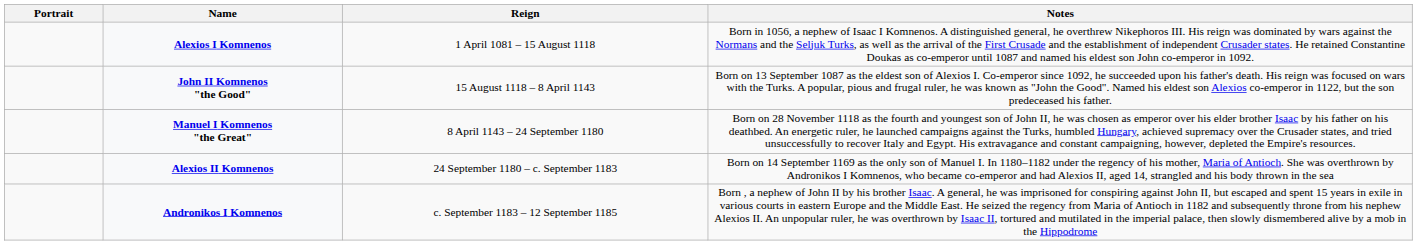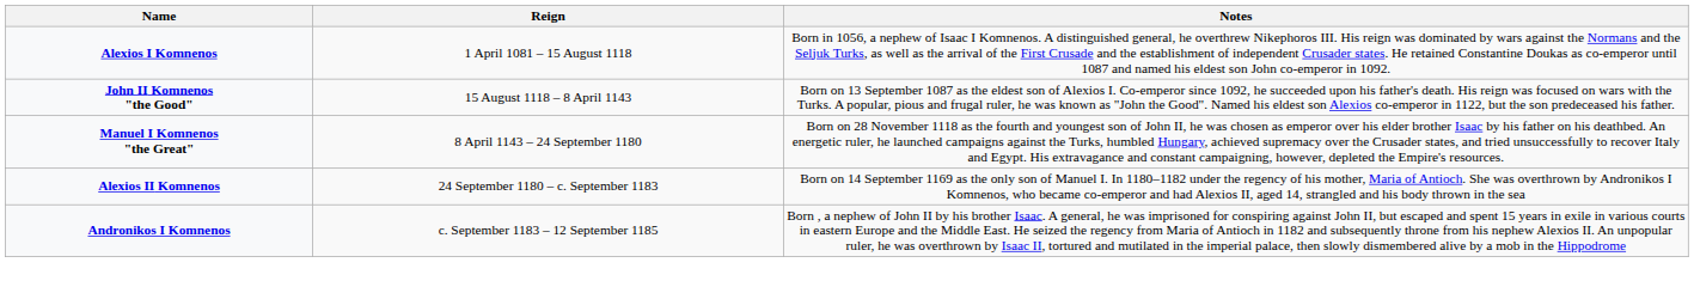 <table class="wikitable plainrowheaders" style="width:100%; text-align:center">
 <tr>
-<th scope=col width="7%">Portrait</th>
 <th scope=col width="17%">Name</th>
 <th scope=col width="26%">Reign</th>
 <th scope=col width="50%">Notes</th>
 </tr>
 <tr>
-<td></td>
 <th scope=row style="text-align:center; background:#F8F9FA"><a href='#'><strong>Alexios I</strong> Komnenos</a><br></th>
 <td>1 April 1081 – 15 August 1118<br></td>
 <td>Born in 1056, a nephew of Isaac I Komnenos. A distinguished general, he overthrew Nikephoros III. His reign was dominated by wars against the <a href='#'>Normans</a> and the <a href='#'>Seljuk Turks</a>, as well as the arrival of the <a href='#'>First Crusade</a> and the establishment of independent <a href='#'>Crusader states</a>. He retained Constantine Doukas as co-emperor until 1087 and named his eldest son John co-emperor in 1092.</td>
 </tr>
 <tr>
-<td></td>
 <th scope=row style="text-align:center; background:#F8F9FA"><a href='#'><strong>John II</strong> Komnenos</a><br>"the Good"<br></th>
 <td>15 August 1118 – 8 April 1143<br></td>
 <td>Born on 13 September 1087 as the eldest son of Alexios I. Co-emperor since 1092, he succeeded upon his father's death. His reign was focused on wars with the Turks. A popular, pious and frugal ruler, he was known as "John the Good". Named his eldest son <a href='#'>Alexios</a> co-emperor in 1122, but the son predeceased his father.</td>
 </tr>
 <tr>
-<td></td>
 <th scope=row style="text-align:center; background:#F8F9FA"><a href='#'><strong>Manuel I</strong> Komnenos</a><br>"the Great"<br></th>
 <td>8 April 1143 – 24 September 1180<br></td>
 <td>Born on 28 November 1118 as the fourth and youngest son of John II, he was chosen as emperor over his elder brother <a href='#'>Isaac</a> by his father on his deathbed. An energetic ruler, he launched campaigns against the Turks, humbled <a href='#'>Hungary</a>, achieved supremacy over the Crusader states, and tried unsuccessfully to recover Italy and Egypt. His extravagance and constant campaigning, however, depleted the Empire's resources.</td>
 </tr>
 <tr>
-<td></td>
 <th scope=row style="text-align:center; background:#F8F9FA"><a href='#'><strong>Alexios II</strong> Komnenos</a><br></th>
 <td>24 September 1180 – c. September 1183<br></td>
 <td>Born on 14 September 1169 as the only son of Manuel I. In 1180–1182 under the regency of his mother, <a href='#'>Maria of Antioch</a>. She was overthrown by Andronikos I Komnenos, who became co-emperor and had Alexios II, aged 14, strangled and his body thrown in the sea</td>
 </tr>
 <tr>
-<td></td>
 <th scope=row style="text-align:center; background:#F8F9FA"><a href='#'><strong>Andronikos I</strong> Komnenos</a> <br></th>
 <td>c. September 1183 – 12 September 1185<br></td>
 <td>Born , a nephew of John II by his brother <a href='#'>Isaac</a>. A general, he was imprisoned for conspiring against John II, but escaped and spent 15 years in exile in various courts in eastern Europe and the Middle East. He seized the regency from Maria of Antioch in 1182 and subsequently throne from his nephew Alexios II. An unpopular ruler, he was overthrown by <a href='#'>Isaac II</a>, tortured and mutilated in the imperial palace, then slowly dismembered alive by a mob in the <a href='#'>Hippodrome</a></td>
 </tr>
 </table>
